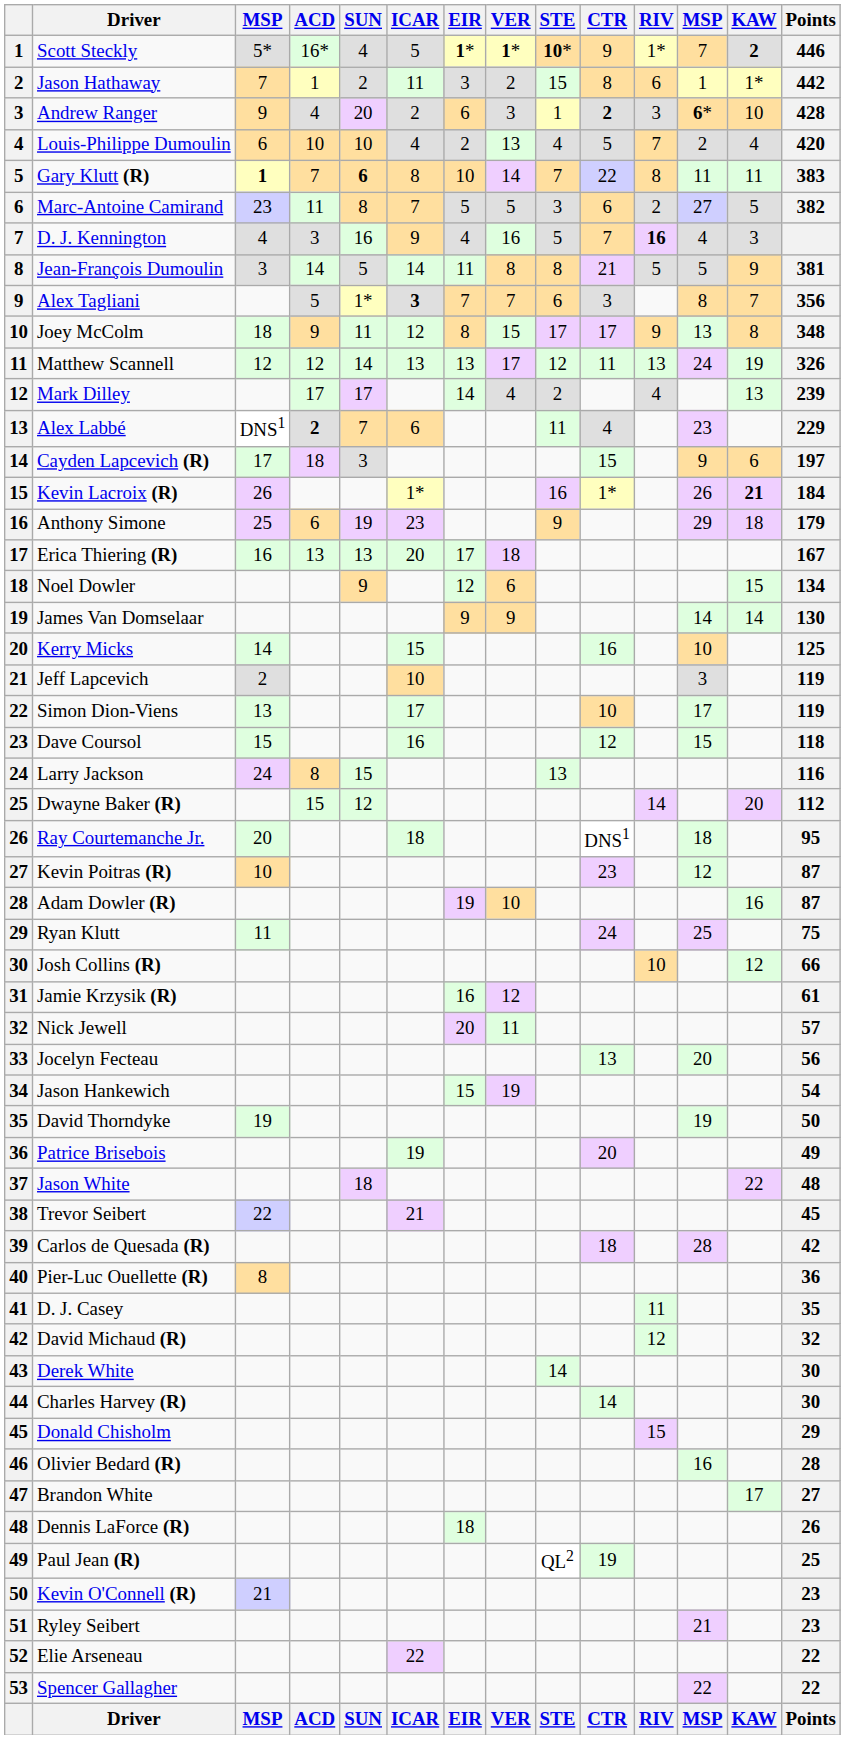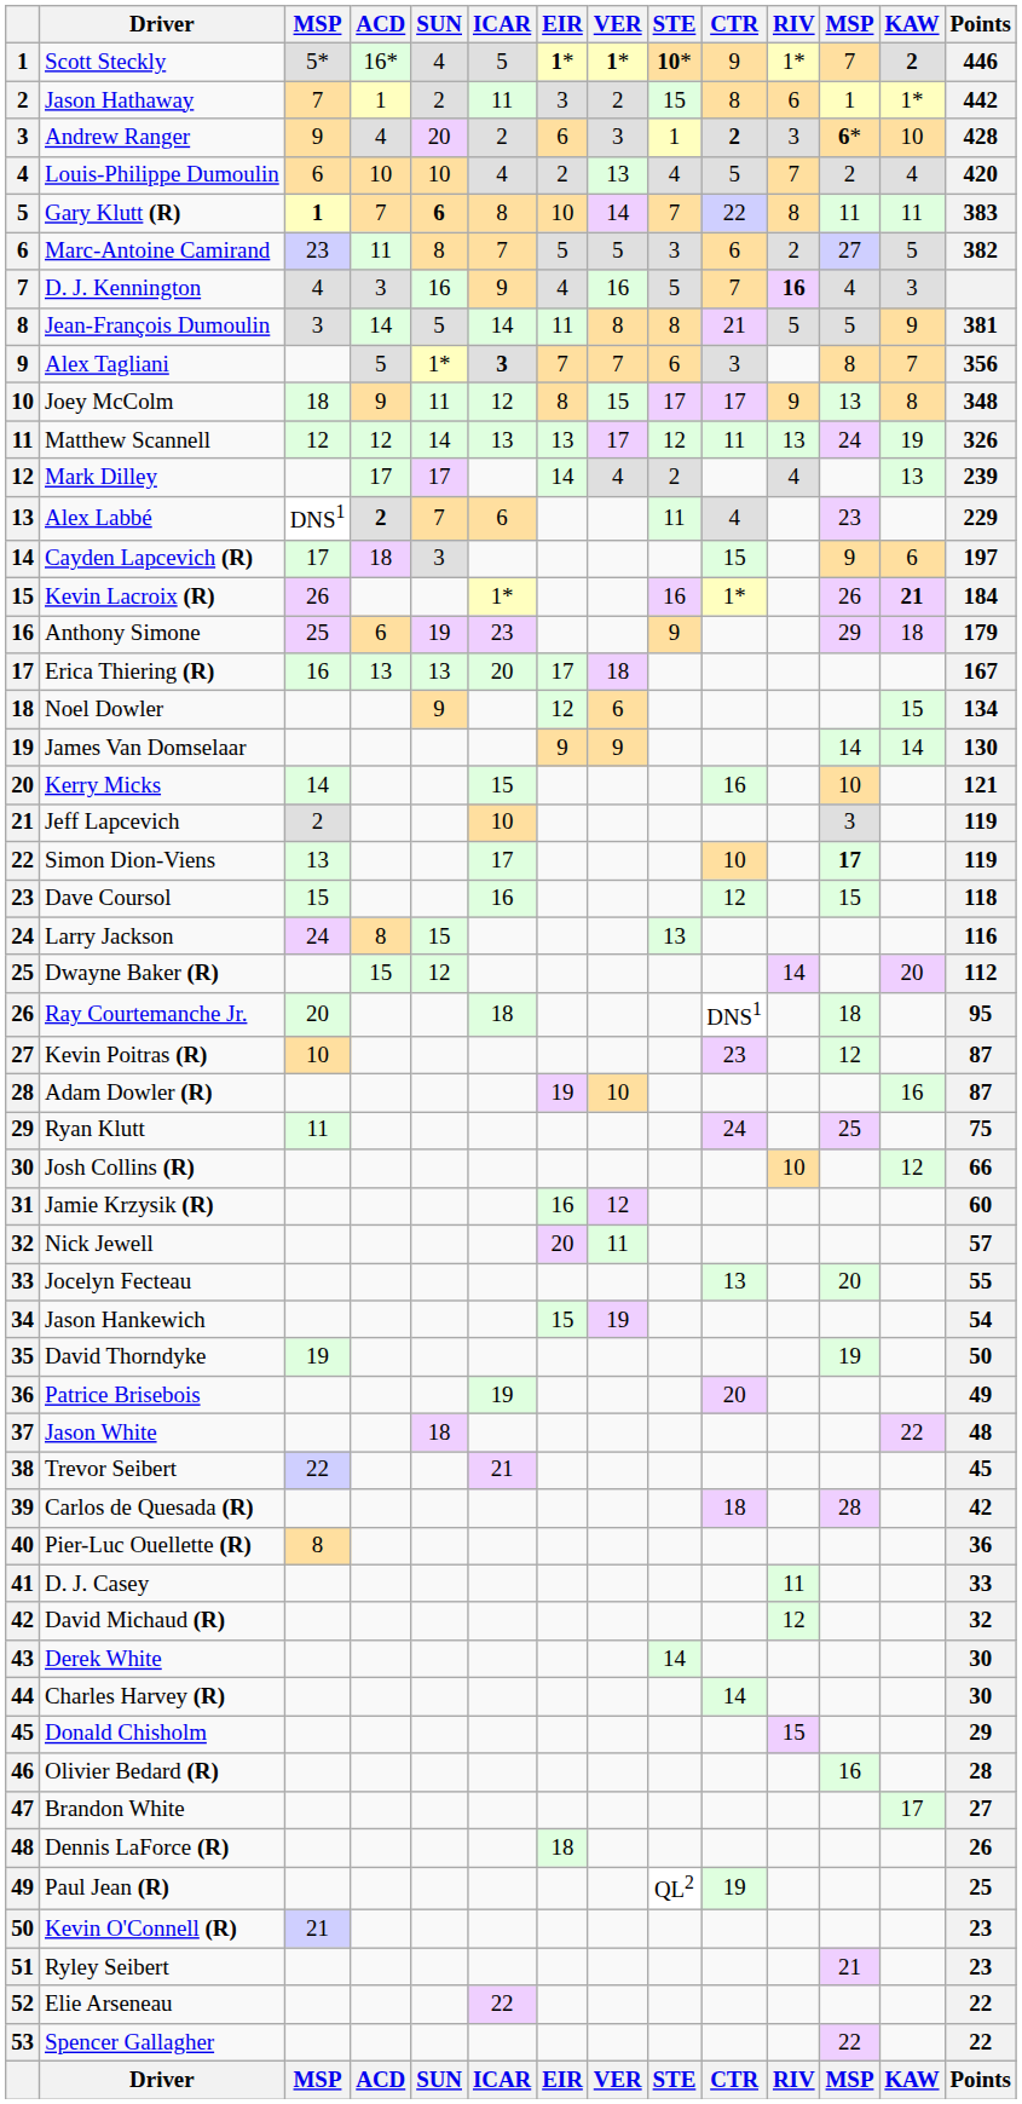 <table class="wikitable" style="font-size:85%; text-align:center;">
 <tr valign="center">
 <th valign="middle"></th>
 <th valign="middle">Driver</th>
 <th><a href='#'>MSP</a></th>
 <th><a href='#'>ACD</a></th>
 <th><a href='#'>SUN</a></th>
 <th><a href='#'>ICAR</a></th>
 <th><a href='#'>EIR</a></th>
 <th><a href='#'>VER</a></th>
 <th><a href='#'>STE</a></th>
 <th><a href='#'>CTR</a></th>
 <th><a href='#'>RIV</a></th>
 <th><a href='#'>MSP</a></th>
 <th><a href='#'>KAW</a></th>
 <th valign="middle">Points</th>
 </tr>
 <tr>
 <th>1</th>
 <td align="left"><a href='#'>Scott Steckly</a></td>
 <td style="background:#DFDFDF;">5*</td>
 <td style="background:#DFFFDF;">16*</td>
 <td style="background:#DFDFDF;">4</td>
 <td style="background:#DFDFDF;">5</td>
 <td style="background:#FFFFBF;"><strong>1</strong>*</td>
 <td style="background:#FFFFBF;"><strong>1</strong>*</td>
 <td style="background:#FFDF9F;"><strong>10</strong>*</td>
 <td style="background:#FFDF9F;">9</td>
 <td style="background:#FFFFBF;">1*</td>
 <td style="background:#FFDF9F;">7</td>
 <td style="background:#DFDFDF;"><strong>2</strong></td>
 <th>446</th>
 </tr>
 <tr>
 <th>2</th>
 <td align="left"><a href='#'>Jason Hathaway</a></td>
 <td style="background:#FFDF9F;">7</td>
 <td style="background:#FFFFBF;">1</td>
 <td style="background:#DFDFDF;">2</td>
 <td style="background:#DFFFDF;">11</td>
 <td style="background:#DFDFDF;">3</td>
 <td style="background:#DFDFDF;">2</td>
 <td style="background:#DFFFDF;">15</td>
 <td style="background:#FFDF9F;">8</td>
 <td style="background:#FFDF9F;">6</td>
 <td style="background:#FFFFBF;">1</td>
 <td style="background:#FFFFBF;">1*</td>
 <th>442</th>
 </tr>
 <tr>
 <th>3</th>
 <td align="left"><a href='#'>Andrew Ranger</a></td>
 <td style="background:#FFDF9F;">9</td>
 <td style="background:#DFDFDF;">4</td>
 <td style="background:#EFCFFF;">20</td>
 <td style="background:#DFDFDF;">2</td>
 <td style="background:#FFDF9F;">6</td>
 <td style="background:#DFDFDF;">3</td>
 <td style="background:#FFFFBF;">1</td>
 <td style="background:#DFDFDF;"><strong>2</strong></td>
 <td style="background:#DFDFDF;">3</td>
 <td style="background:#FFDF9F;"><strong>6</strong>*</td>
 <td style="background:#FFDF9F;">10</td>
 <th>428</th>
 </tr>
 <tr>
 <th>4</th>
 <td align="left"><a href='#'>Louis-Philippe Dumoulin</a></td>
 <td style="background:#FFDF9F;">6</td>
 <td style="background:#FFDF9F;">10</td>
 <td style="background:#FFDF9F;">10</td>
 <td style="background:#DFDFDF;">4</td>
 <td style="background:#DFDFDF;">2</td>
 <td style="background:#DFFFDF;">13</td>
 <td style="background:#DFDFDF;">4</td>
 <td style="background:#DFDFDF;">5</td>
 <td style="background:#FFDF9F;">7</td>
 <td style="background:#DFDFDF;">2</td>
 <td style="background:#DFDFDF;">4</td>
 <th>420</th>
 </tr>
 <tr>
 <th>5</th>
 <td align="left"><a href='#'>Gary Klutt</a> <strong>(R)</strong></td>
 <td style="background:#FFFFBF;"><strong>1</strong></td>
 <td style="background:#FFDF9F;">7</td>
 <td style="background:#FFDF9F;"><strong>6</strong></td>
 <td style="background:#FFDF9F;">8</td>
 <td style="background:#FFDF9F;">10</td>
 <td style="background:#EFCFFF;">14</td>
 <td style="background:#FFDF9F;">7</td>
 <td style="background:#CFCFFF;">22</td>
 <td style="background:#FFDF9F;">8</td>
 <td style="background:#DFFFDF;">11</td>
 <td style="background:#DFFFDF;">11</td>
 <th>383</th>
 </tr>
 <tr>
 <th>6</th>
 <td align="left"><a href='#'>Marc-Antoine Camirand</a></td>
 <td style="background:#CFCFFF;">23</td>
 <td style="background:#DFFFDF;">11</td>
 <td style="background:#FFDF9F;">8</td>
 <td style="background:#FFDF9F;">7</td>
 <td style="background:#DFDFDF;">5</td>
 <td style="background:#DFDFDF;">5</td>
 <td style="background:#DFDFDF;">3</td>
 <td style="background:#FFDF9F;">6</td>
 <td style="background:#DFDFDF;">2</td>
 <td style="background:#CFCFFF;">27</td>
 <td style="background:#DFDFDF;">5</td>
 <th>382</th>
 </tr>
 <tr>
 <th>7</th>
 <td align="left"><a href='#'>D. J. Kennington</a></td>
 <td style="background:#DFDFDF;">4</td>
 <td style="background:#DFDFDF;">3</td>
 <td style="background:#DFFFDF;">16</td>
 <td style="background:#FFDF9F;">9</td>
 <td style="background:#DFDFDF;">4</td>
 <td style="background:#DFFFDF;">16</td>
 <td style="background:#DFDFDF;">5</td>
 <td style="background:#FFDF9F;">7</td>
 <td style="background:#EFCFFF;"><strong>16</strong></td>
 <td style="background:#DFDFDF;">4</td>
 <td style="background:#DFDFDF;">3</td>
 <th></th>
 </tr>
 <tr>
 <th>8</th>
 <td align="left"><a href='#'>Jean-François Dumoulin</a></td>
 <td style="background:#DFDFDF;">3</td>
 <td style="background:#DFFFDF;">14</td>
 <td style="background:#DFDFDF;">5</td>
 <td style="background:#DFFFDF;">14</td>
 <td style="background:#DFFFDF;">11</td>
 <td style="background:#FFDF9F;">8</td>
 <td style="background:#FFDF9F;">8</td>
 <td style="background:#EFCFFF;">21</td>
 <td style="background:#DFDFDF;">5</td>
 <td style="background:#DFDFDF;">5</td>
 <td style="background:#FFDF9F;">9</td>
 <th>381</th>
 </tr>
 <tr>
 <th>9</th>
 <td align="left"><a href='#'>Alex Tagliani</a></td>
 <td></td>
 <td style="background:#DFDFDF;">5</td>
 <td style="background:#FFFFBF;">1*</td>
 <td style="background:#DFDFDF;"><strong>3</strong></td>
 <td style="background:#FFDF9F;">7</td>
 <td style="background:#FFDF9F;">7</td>
 <td style="background:#FFDF9F;">6</td>
 <td style="background:#DFDFDF;">3</td>
 <td></td>
 <td style="background:#FFDF9F;">8</td>
 <td style="background:#FFDF9F;">7</td>
 <th>356</th>
 </tr>
 <tr>
 <th>10</th>
 <td align="left">Joey McColm</td>
 <td style="background:#DFFFDF;">18</td>
 <td style="background:#FFDF9F;">9</td>
 <td style="background:#DFFFDF;">11</td>
 <td style="background:#DFFFDF;">12</td>
 <td style="background:#FFDF9F;">8</td>
 <td style="background:#DFFFDF;">15</td>
 <td style="background:#EFCFFF;">17</td>
 <td style="background:#EFCFFF;">17</td>
 <td style="background:#FFDF9F;">9</td>
 <td style="background:#DFFFDF;">13</td>
 <td style="background:#FFDF9F;">8</td>
 <th>348</th>
 </tr>
 <tr>
 <th>11</th>
 <td align="left">Matthew Scannell</td>
 <td style="background:#DFFFDF;">12</td>
 <td style="background:#DFFFDF;">12</td>
 <td style="background:#DFFFDF;">14</td>
 <td style="background:#DFFFDF;">13</td>
 <td style="background:#DFFFDF;">13</td>
 <td style="background:#EFCFFF;">17</td>
 <td style="background:#DFFFDF;">12</td>
 <td style="background:#DFFFDF;">11</td>
 <td style="background:#DFFFDF;">13</td>
 <td style="background:#EFCFFF;">24</td>
 <td style="background:#DFFFDF;">19</td>
 <th>326</th>
 </tr>
 <tr>
 <th>12</th>
 <td align="left"><a href='#'>Mark Dilley</a></td>
 <td></td>
 <td style="background:#DFFFDF;">17</td>
 <td style="background:#EFCFFF;">17</td>
 <td></td>
 <td style="background:#DFFFDF;">14</td>
 <td style="background:#DFDFDF;">4</td>
 <td style="background:#DFDFDF;">2</td>
 <td></td>
 <td style="background:#DFDFDF;">4</td>
 <td></td>
 <td style="background:#DFFFDF;">13</td>
 <th>239</th>
 </tr>
 <tr>
 <th>13</th>
 <td align="left"><a href='#'>Alex Labbé</a></td>
 <td style="background:#FFFFFF;">DNS<sup>1</sup></td>
 <td style="background:#DFDFDF;"><strong>2</strong></td>
 <td style="background:#FFDF9F;">7</td>
 <td style="background:#FFDF9F;">6</td>
 <td></td>
 <td></td>
 <td style="background:#DFFFDF;">11</td>
 <td style="background:#DFDFDF;">4</td>
 <td></td>
 <td style="background:#EFCFFF;">23</td>
 <td></td>
 <th>229</th>
 </tr>
 <tr>
 <th>14</th>
 <td align="left"><a href='#'>Cayden Lapcevich</a> <strong>(R)</strong></td>
 <td style="background:#DFFFDF;">17</td>
 <td style="background:#EFCFFF;">18</td>
 <td style="background:#DFDFDF;">3</td>
 <td></td>
 <td></td>
 <td></td>
 <td></td>
 <td style="background:#DFFFDF;">15</td>
 <td></td>
 <td style="background:#FFDF9F;">9</td>
 <td style="background:#FFDF9F;">6</td>
 <th>197</th>
 </tr>
 <tr>
 <th>15</th>
 <td align="left"><a href='#'>Kevin Lacroix</a> <strong>(R)</strong></td>
 <td style="background:#EFCFFF;">26</td>
 <td></td>
 <td></td>
 <td style="background:#FFFFBF;">1*</td>
 <td></td>
 <td></td>
 <td style="background:#EFCFFF;">16</td>
 <td style="background:#FFFFBF;">1*</td>
 <td></td>
 <td style="background:#EFCFFF;">26</td>
 <td style="background:#EFCFFF;"><strong>21</strong></td>
 <th>184</th>
 </tr>
 <tr>
 <th>16</th>
 <td align="left">Anthony Simone</td>
 <td style="background:#EFCFFF;">25</td>
 <td style="background:#FFDF9F;">6</td>
 <td style="background:#EFCFFF;">19</td>
 <td style="background:#EFCFFF;">23</td>
 <td></td>
 <td></td>
 <td style="background:#FFDF9F;">9</td>
 <td></td>
 <td></td>
 <td style="background:#EFCFFF;">29</td>
 <td style="background:#EFCFFF;">18</td>
 <th>179</th>
 </tr>
 <tr>
 <th>17</th>
 <td align="left">Erica Thiering <strong>(R)</strong></td>
 <td style="background:#DFFFDF;">16</td>
 <td style="background:#DFFFDF;">13</td>
 <td style="background:#DFFFDF;">13</td>
 <td style="background:#DFFFDF;">20</td>
 <td style="background:#DFFFDF;">17</td>
 <td style="background:#EFCFFF;">18</td>
 <td></td>
 <td></td>
 <td></td>
 <td></td>
 <td></td>
 <th>167</th>
 </tr>
 <tr>
 <th>18</th>
 <td align="left">Noel Dowler</td>
 <td></td>
 <td></td>
 <td style="background:#FFDF9F;">9</td>
 <td></td>
 <td style="background:#DFFFDF;">12</td>
 <td style="background:#FFDF9F;">6</td>
 <td></td>
 <td></td>
 <td></td>
 <td></td>
 <td style="background:#DFFFDF;">15</td>
 <th>134</th>
 </tr>
 <tr>
 <th>19</th>
 <td align="left">James Van Domselaar</td>
 <td></td>
 <td></td>
 <td></td>
 <td></td>
 <td style="background:#FFDF9F;">9</td>
 <td style="background:#FFDF9F;">9</td>
 <td></td>
 <td></td>
 <td></td>
 <td style="background:#DFFFDF;">14</td>
 <td style="background:#DFFFDF;">14</td>
 <th>130</th>
 </tr>
 <tr>
 <th>20</th>
 <td align="left"><a href='#'>Kerry Micks</a></td>
 <td style="background:#DFFFDF;">14</td>
 <td></td>
 <td></td>
 <td style="background:#DFFFDF;">15</td>
 <td></td>
 <td></td>
 <td></td>
 <td style="background:#DFFFDF;">16</td>
 <td></td>
 <td style="background:#FFDF9F;">10</td>
 <td></td>
-<th>125</th>
+<th>121</th>
 </tr>
 <tr>
 <th>21</th>
 <td align="left">Jeff Lapcevich</td>
 <td style="background:#DFDFDF;">2</td>
 <td></td>
 <td></td>
 <td style="background:#FFDF9F;">10</td>
 <td></td>
 <td></td>
 <td></td>
 <td></td>
 <td></td>
 <td style="background:#DFDFDF;">3</td>
 <td></td>
 <th>119</th>
 </tr>
 <tr>
 <th>22</th>
 <td align="left">Simon Dion-Viens</td>
 <td style="background:#DFFFDF;">13</td>
 <td></td>
 <td></td>
 <td style="background:#DFFFDF;">17</td>
 <td></td>
 <td></td>
 <td></td>
 <td style="background:#FFDF9F;">10</td>
 <td></td>
-<td style="background:#DFFFDF;">17</td>
+<td style="background:#DFFFDF;"><strong>17</strong></td>
 <td></td>
 <th>119</th>
 </tr>
 <tr>
 <th>23</th>
 <td align="left">Dave Coursol</td>
 <td style="background:#DFFFDF;">15</td>
 <td></td>
 <td></td>
 <td style="background:#DFFFDF;">16</td>
 <td></td>
 <td></td>
 <td></td>
 <td style="background:#DFFFDF;">12</td>
 <td></td>
 <td style="background:#DFFFDF;">15</td>
 <td></td>
 <th>118</th>
 </tr>
 <tr>
 <th>24</th>
 <td align="left">Larry Jackson</td>
 <td style="background:#EFCFFF;">24</td>
 <td style="background:#FFDF9F;">8</td>
 <td style="background:#DFFFDF;">15</td>
 <td></td>
 <td></td>
 <td></td>
 <td style="background:#DFFFDF;">13</td>
 <td></td>
 <td></td>
 <td></td>
 <td></td>
 <th>116</th>
 </tr>
 <tr>
 <th>25</th>
 <td align="left">Dwayne Baker <strong>(R)</strong></td>
 <td></td>
 <td style="background:#DFFFDF;">15</td>
 <td style="background:#DFFFDF;">12</td>
 <td></td>
 <td></td>
 <td></td>
 <td></td>
 <td></td>
 <td style="background:#EFCFFF;">14</td>
 <td></td>
 <td style="background:#EFCFFF;">20</td>
 <th>112</th>
 </tr>
 <tr>
 <th>26</th>
 <td align="left"><a href='#'>Ray Courtemanche Jr.</a></td>
 <td style="background:#DFFFDF;">20</td>
 <td></td>
 <td></td>
 <td style="background:#DFFFDF;">18</td>
 <td></td>
 <td></td>
 <td></td>
 <td style="background:#FFFFFF;">DNS<sup>1</sup></td>
 <td></td>
 <td style="background:#DFFFDF;">18</td>
 <td></td>
 <th>95</th>
 </tr>
 <tr>
 <th>27</th>
 <td align="left">Kevin Poitras <strong>(R)</strong></td>
 <td style="background:#FFDF9F;">10</td>
 <td></td>
 <td></td>
 <td></td>
 <td></td>
 <td></td>
 <td></td>
 <td style="background:#EFCFFF;">23</td>
 <td></td>
 <td style="background:#DFFFDF;">12</td>
 <td></td>
 <th>87</th>
 </tr>
 <tr>
 <th>28</th>
 <td align="left">Adam Dowler <strong>(R)</strong></td>
 <td></td>
 <td></td>
 <td></td>
 <td></td>
 <td style="background:#EFCFFF;">19</td>
 <td style="background:#FFDF9F;">10</td>
 <td></td>
 <td></td>
 <td></td>
 <td></td>
 <td style="background:#DFFFDF;">16</td>
 <th>87</th>
 </tr>
 <tr>
 <th>29</th>
 <td align="left">Ryan Klutt</td>
 <td style="background:#DFFFDF;">11</td>
 <td></td>
 <td></td>
 <td></td>
 <td></td>
 <td></td>
 <td></td>
 <td style="background:#EFCFFF;">24</td>
 <td></td>
 <td style="background:#EFCFFF;">25</td>
 <td></td>
 <th>75</th>
 </tr>
 <tr>
 <th>30</th>
 <td align="left">Josh Collins <strong>(R)</strong></td>
 <td></td>
 <td></td>
 <td></td>
 <td></td>
 <td></td>
 <td></td>
 <td></td>
 <td></td>
 <td style="background:#FFDF9F;">10</td>
 <td></td>
 <td style="background:#DFFFDF;">12</td>
 <th>66</th>
 </tr>
 <tr>
 <th>31</th>
 <td align="left">Jamie Krzysik <strong>(R)</strong></td>
 <td></td>
 <td></td>
 <td></td>
 <td></td>
 <td style="background:#DFFFDF;">16</td>
 <td style="background:#EFCFFF;">12</td>
 <td></td>
 <td></td>
 <td></td>
 <td></td>
 <td></td>
-<th>61</th>
+<th>60</th>
 </tr>
 <tr>
 <th>32</th>
 <td align="left">Nick Jewell</td>
 <td></td>
 <td></td>
 <td></td>
 <td></td>
 <td style="background:#EFCFFF;">20</td>
 <td style="background:#DFFFDF;">11</td>
 <td></td>
 <td></td>
 <td></td>
 <td></td>
 <td></td>
 <th>57</th>
 </tr>
 <tr>
 <th>33</th>
 <td align="left">Jocelyn Fecteau</td>
 <td></td>
 <td></td>
 <td></td>
 <td></td>
 <td></td>
 <td></td>
 <td></td>
 <td style="background:#DFFFDF;">13</td>
 <td></td>
 <td style="background:#DFFFDF;">20</td>
 <td></td>
-<th>56</th>
+<th>55</th>
 </tr>
 <tr>
 <th>34</th>
 <td align="left">Jason Hankewich</td>
 <td></td>
 <td></td>
 <td></td>
 <td></td>
 <td style="background:#DFFFDF;">15</td>
 <td style="background:#EFCFFF;">19</td>
 <td></td>
 <td></td>
 <td></td>
 <td></td>
 <td></td>
 <th>54</th>
 </tr>
 <tr>
 <th>35</th>
 <td align="left">David Thorndyke</td>
 <td style="background:#DFFFDF;">19</td>
 <td></td>
 <td></td>
 <td></td>
 <td></td>
 <td></td>
 <td></td>
 <td></td>
 <td></td>
 <td style="background:#DFFFDF;">19</td>
 <td></td>
 <th>50</th>
 </tr>
 <tr>
 <th>36</th>
 <td align="left"><a href='#'>Patrice Brisebois</a></td>
 <td></td>
 <td></td>
 <td></td>
 <td style="background:#DFFFDF;">19</td>
 <td></td>
 <td></td>
 <td></td>
 <td style="background:#EFCFFF;">20</td>
 <td></td>
 <td></td>
 <td></td>
 <th>49</th>
 </tr>
 <tr>
 <th>37</th>
 <td align="left"><a href='#'>Jason White</a></td>
 <td></td>
 <td></td>
 <td style="background:#EFCFFF;">18</td>
 <td></td>
 <td></td>
 <td></td>
 <td></td>
 <td></td>
 <td></td>
 <td></td>
 <td style="background:#EFCFFF;">22</td>
 <th>48</th>
 </tr>
 <tr>
 <th>38</th>
 <td align="left">Trevor Seibert</td>
 <td style="background:#CFCFFF;">22</td>
 <td></td>
 <td></td>
 <td style="background:#EFCFFF;">21</td>
 <td></td>
 <td></td>
 <td></td>
 <td></td>
 <td></td>
 <td></td>
 <td></td>
 <th>45</th>
 </tr>
 <tr>
 <th>39</th>
 <td align="left">Carlos de Quesada <strong>(R)</strong></td>
 <td></td>
 <td></td>
 <td></td>
 <td></td>
 <td></td>
 <td></td>
 <td></td>
 <td style="background:#EFCFFF;">18</td>
 <td></td>
 <td style="background:#EFCFFF;">28</td>
 <td></td>
 <th>42</th>
 </tr>
 <tr>
 <th>40</th>
 <td align="left">Pier-Luc Ouellette <strong>(R)</strong></td>
 <td style="background:#FFDF9F;">8</td>
 <td></td>
 <td></td>
 <td></td>
 <td></td>
 <td></td>
 <td></td>
 <td></td>
 <td></td>
 <td></td>
 <td></td>
 <th>36</th>
 </tr>
 <tr>
 <th>41</th>
 <td align="left">D. J. Casey</td>
 <td></td>
 <td></td>
 <td></td>
 <td></td>
 <td></td>
 <td></td>
 <td></td>
 <td></td>
 <td style="background:#DFFFDF;">11</td>
 <td></td>
 <td></td>
-<th>35</th>
+<th>33</th>
 </tr>
 <tr>
 <th>42</th>
 <td align="left">David Michaud <strong>(R)</strong></td>
 <td></td>
 <td></td>
 <td></td>
 <td></td>
 <td></td>
 <td></td>
 <td></td>
 <td></td>
 <td style="background:#DFFFDF;">12</td>
 <td></td>
 <td></td>
 <th>32</th>
 </tr>
 <tr>
 <th>43</th>
 <td align="left"><a href='#'>Derek White</a></td>
 <td></td>
 <td></td>
 <td></td>
 <td></td>
 <td></td>
 <td></td>
 <td style="background:#DFFFDF;">14</td>
 <td></td>
 <td></td>
 <td></td>
 <td></td>
 <th>30</th>
 </tr>
 <tr>
 <th>44</th>
 <td align="left">Charles Harvey <strong>(R)</strong></td>
 <td></td>
 <td></td>
 <td></td>
 <td></td>
 <td></td>
 <td></td>
 <td></td>
 <td style="background:#DFFFDF;">14</td>
 <td></td>
 <td></td>
 <td></td>
 <th>30</th>
 </tr>
 <tr>
 <th>45</th>
 <td align="left"><a href='#'>Donald Chisholm</a></td>
 <td></td>
 <td></td>
 <td></td>
 <td></td>
 <td></td>
 <td></td>
 <td></td>
 <td></td>
 <td style="background:#EFCFFF;">15</td>
 <td></td>
 <td></td>
 <th>29</th>
 </tr>
 <tr>
 <th>46</th>
 <td align="left">Olivier Bedard <strong>(R)</strong></td>
 <td></td>
 <td></td>
 <td></td>
 <td></td>
 <td></td>
 <td></td>
 <td></td>
 <td></td>
 <td></td>
 <td style="background:#DFFFDF;">16</td>
 <td></td>
 <th>28</th>
 </tr>
 <tr>
 <th>47</th>
 <td align="left">Brandon White</td>
 <td></td>
 <td></td>
 <td></td>
 <td></td>
 <td></td>
 <td></td>
 <td></td>
 <td></td>
 <td></td>
 <td></td>
 <td style="background:#DFFFDF;">17</td>
 <th>27</th>
 </tr>
 <tr>
 <th>48</th>
 <td align="left">Dennis LaForce <strong>(R)</strong></td>
 <td></td>
 <td></td>
 <td></td>
 <td></td>
 <td style="background:#DFFFDF;">18</td>
 <td></td>
 <td></td>
 <td></td>
 <td></td>
 <td></td>
 <td></td>
 <th>26</th>
 </tr>
 <tr>
 <th>49</th>
 <td align="left">Paul Jean <strong>(R)</strong></td>
 <td></td>
 <td></td>
 <td></td>
 <td></td>
 <td></td>
 <td></td>
 <td style="background:#FFFFFF;">QL<sup>2</sup></td>
 <td style="background:#DFFFDF;">19</td>
 <td></td>
 <td></td>
 <td></td>
 <th>25</th>
 </tr>
 <tr>
 <th>50</th>
 <td align="left"><a href='#'>Kevin O'Connell</a> <strong>(R)</strong></td>
 <td style="background:#CFCFFF;">21</td>
 <td></td>
 <td></td>
 <td></td>
 <td></td>
 <td></td>
 <td></td>
 <td></td>
 <td></td>
 <td></td>
 <td></td>
 <th>23</th>
 </tr>
 <tr>
 <th>51</th>
 <td align="left">Ryley Seibert</td>
 <td></td>
 <td></td>
 <td></td>
 <td></td>
 <td></td>
 <td></td>
 <td></td>
 <td></td>
 <td></td>
 <td style="background:#EFCFFF;">21</td>
 <td></td>
 <th>23</th>
 </tr>
 <tr>
 <th>52</th>
 <td align="left">Elie Arseneau</td>
 <td></td>
 <td></td>
 <td></td>
 <td style="background:#EFCFFF;">22</td>
 <td></td>
 <td></td>
 <td></td>
 <td></td>
 <td></td>
 <td></td>
 <td></td>
 <th>22</th>
 </tr>
 <tr>
 <th>53</th>
 <td align="left"><a href='#'>Spencer Gallagher</a></td>
 <td></td>
 <td></td>
 <td></td>
 <td></td>
 <td></td>
 <td></td>
 <td></td>
 <td></td>
 <td></td>
 <td style="background:#EFCFFF;">22</td>
 <td></td>
 <th>22</th>
 </tr>
 <tr valign="center">
 <th valign="middle"></th>
 <th valign="middle">Driver</th>
 <th><a href='#'>MSP</a></th>
 <th><a href='#'>ACD</a></th>
 <th><a href='#'>SUN</a></th>
 <th><a href='#'>ICAR</a></th>
 <th><a href='#'>EIR</a></th>
 <th><a href='#'>VER</a></th>
 <th><a href='#'>STE</a></th>
 <th><a href='#'>CTR</a></th>
 <th><a href='#'>RIV</a></th>
 <th><a href='#'>MSP</a></th>
 <th><a href='#'>KAW</a></th>
 <th valign="middle">Points</th>
 </tr>
 </table>
